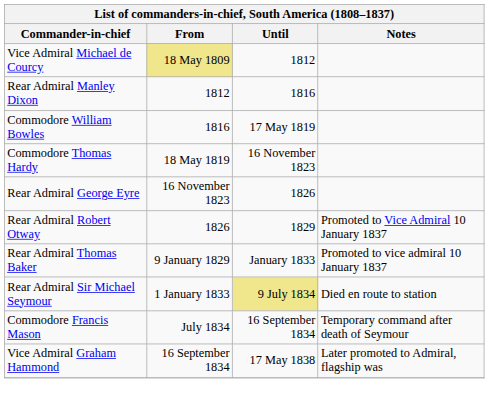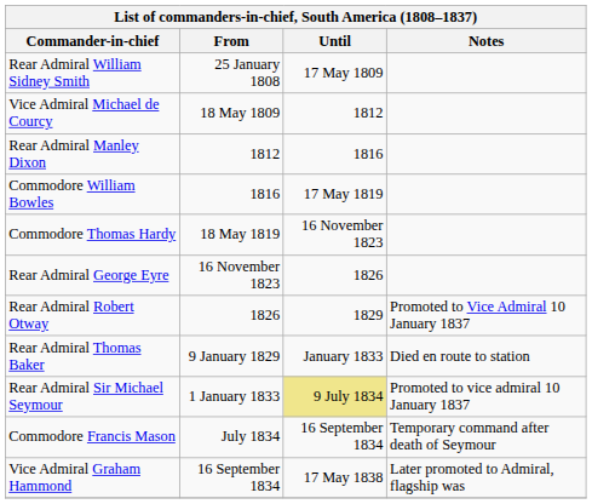 <table class="wikitable" style="width:100%;">
 <tr>
 <th colspan="4">List of commanders-in-chief, South America (1808–1837)</th>
 </tr>
 <tr>
 <th>Commander-in-chief</th>
 <th>From</th>
 <th>Until</th>
 <th>Notes</th>
 </tr>
 <tr>
+<td>Rear Admiral <a href='#'>William Sidney Smith</a></td>
+<td style="text-align:right;">25 January 1808</td>
+<td style="text-align:right;">17 May 1809</td>
+<td></td>
+</tr>
+<tr>
 <td>Vice Admiral <a href='#'>Michael de Courcy</a></td>
-<td style="background: khaki; text-align:right;">18 May 1809</td>
+<td style="text-align:right;">18 May 1809</td>
 <td style="text-align:right;">1812</td>
 <td></td>
 </tr>
 <tr>
 <td>Rear Admiral <a href='#'>Manley Dixon</a></td>
 <td style="text-align:right;">1812</td>
 <td style="text-align:right;">1816</td>
 <td></td>
 </tr>
 <tr>
 <td>Commodore <a href='#'>William Bowles</a></td>
 <td style="text-align:right;">1816</td>
 <td style="text-align:right;">17 May 1819</td>
 <td></td>
 </tr>
 <tr>
 <td>Commodore <a href='#'>Thomas Hardy</a></td>
 <td style="text-align:right;">18 May 1819</td>
 <td style="text-align:right;">16 November 1823</td>
 <td></td>
 </tr>
 <tr>
 <td>Rear Admiral <a href='#'>George Eyre</a></td>
 <td style="text-align:right;">16 November 1823</td>
 <td style="text-align:right;">1826</td>
 <td></td>
 </tr>
 <tr>
 <td>Rear Admiral <a href='#'>Robert Otway</a></td>
 <td style="text-align:right;">1826</td>
 <td style="text-align:right;">1829</td>
 <td>Promoted to <a href='#'>Vice Admiral</a> 10 January 1837</td>
 </tr>
 <tr>
 <td>Rear Admiral <a href='#'>Thomas Baker</a></td>
 <td style="text-align:right;">9 January 1829</td>
 <td style="text-align:right;">January 1833</td>
-<td>Promoted to vice admiral 10 January 1837</td>
+<td>Died en route to station</td>
 </tr>
 <tr>
 <td>Rear Admiral <a href='#'>Sir Michael Seymour</a></td>
 <td style="text-align:right;">1 January 1833</td>
 <td style="background: khaki; text-align:right;">9 July 1834</td>
-<td>Died en route to station</td>
+<td>Promoted to vice admiral 10 January 1837</td>
 </tr>
 <tr>
 <td>Commodore <a href='#'>Francis Mason</a></td>
 <td style="text-align:right;">July 1834</td>
 <td style="text-align:right;">16 September 1834</td>
 <td>Temporary command after death of Seymour</td>
 </tr>
 <tr>
 <td>Vice Admiral <a href='#'>Graham Hammond</a></td>
 <td style="text-align:right;">16 September 1834</td>
 <td style="text-align:right;">17 May 1838</td>
 <td>Later promoted to Admiral, flagship was </td>
 </tr>
 <tr>
 </tr>
 </table>
